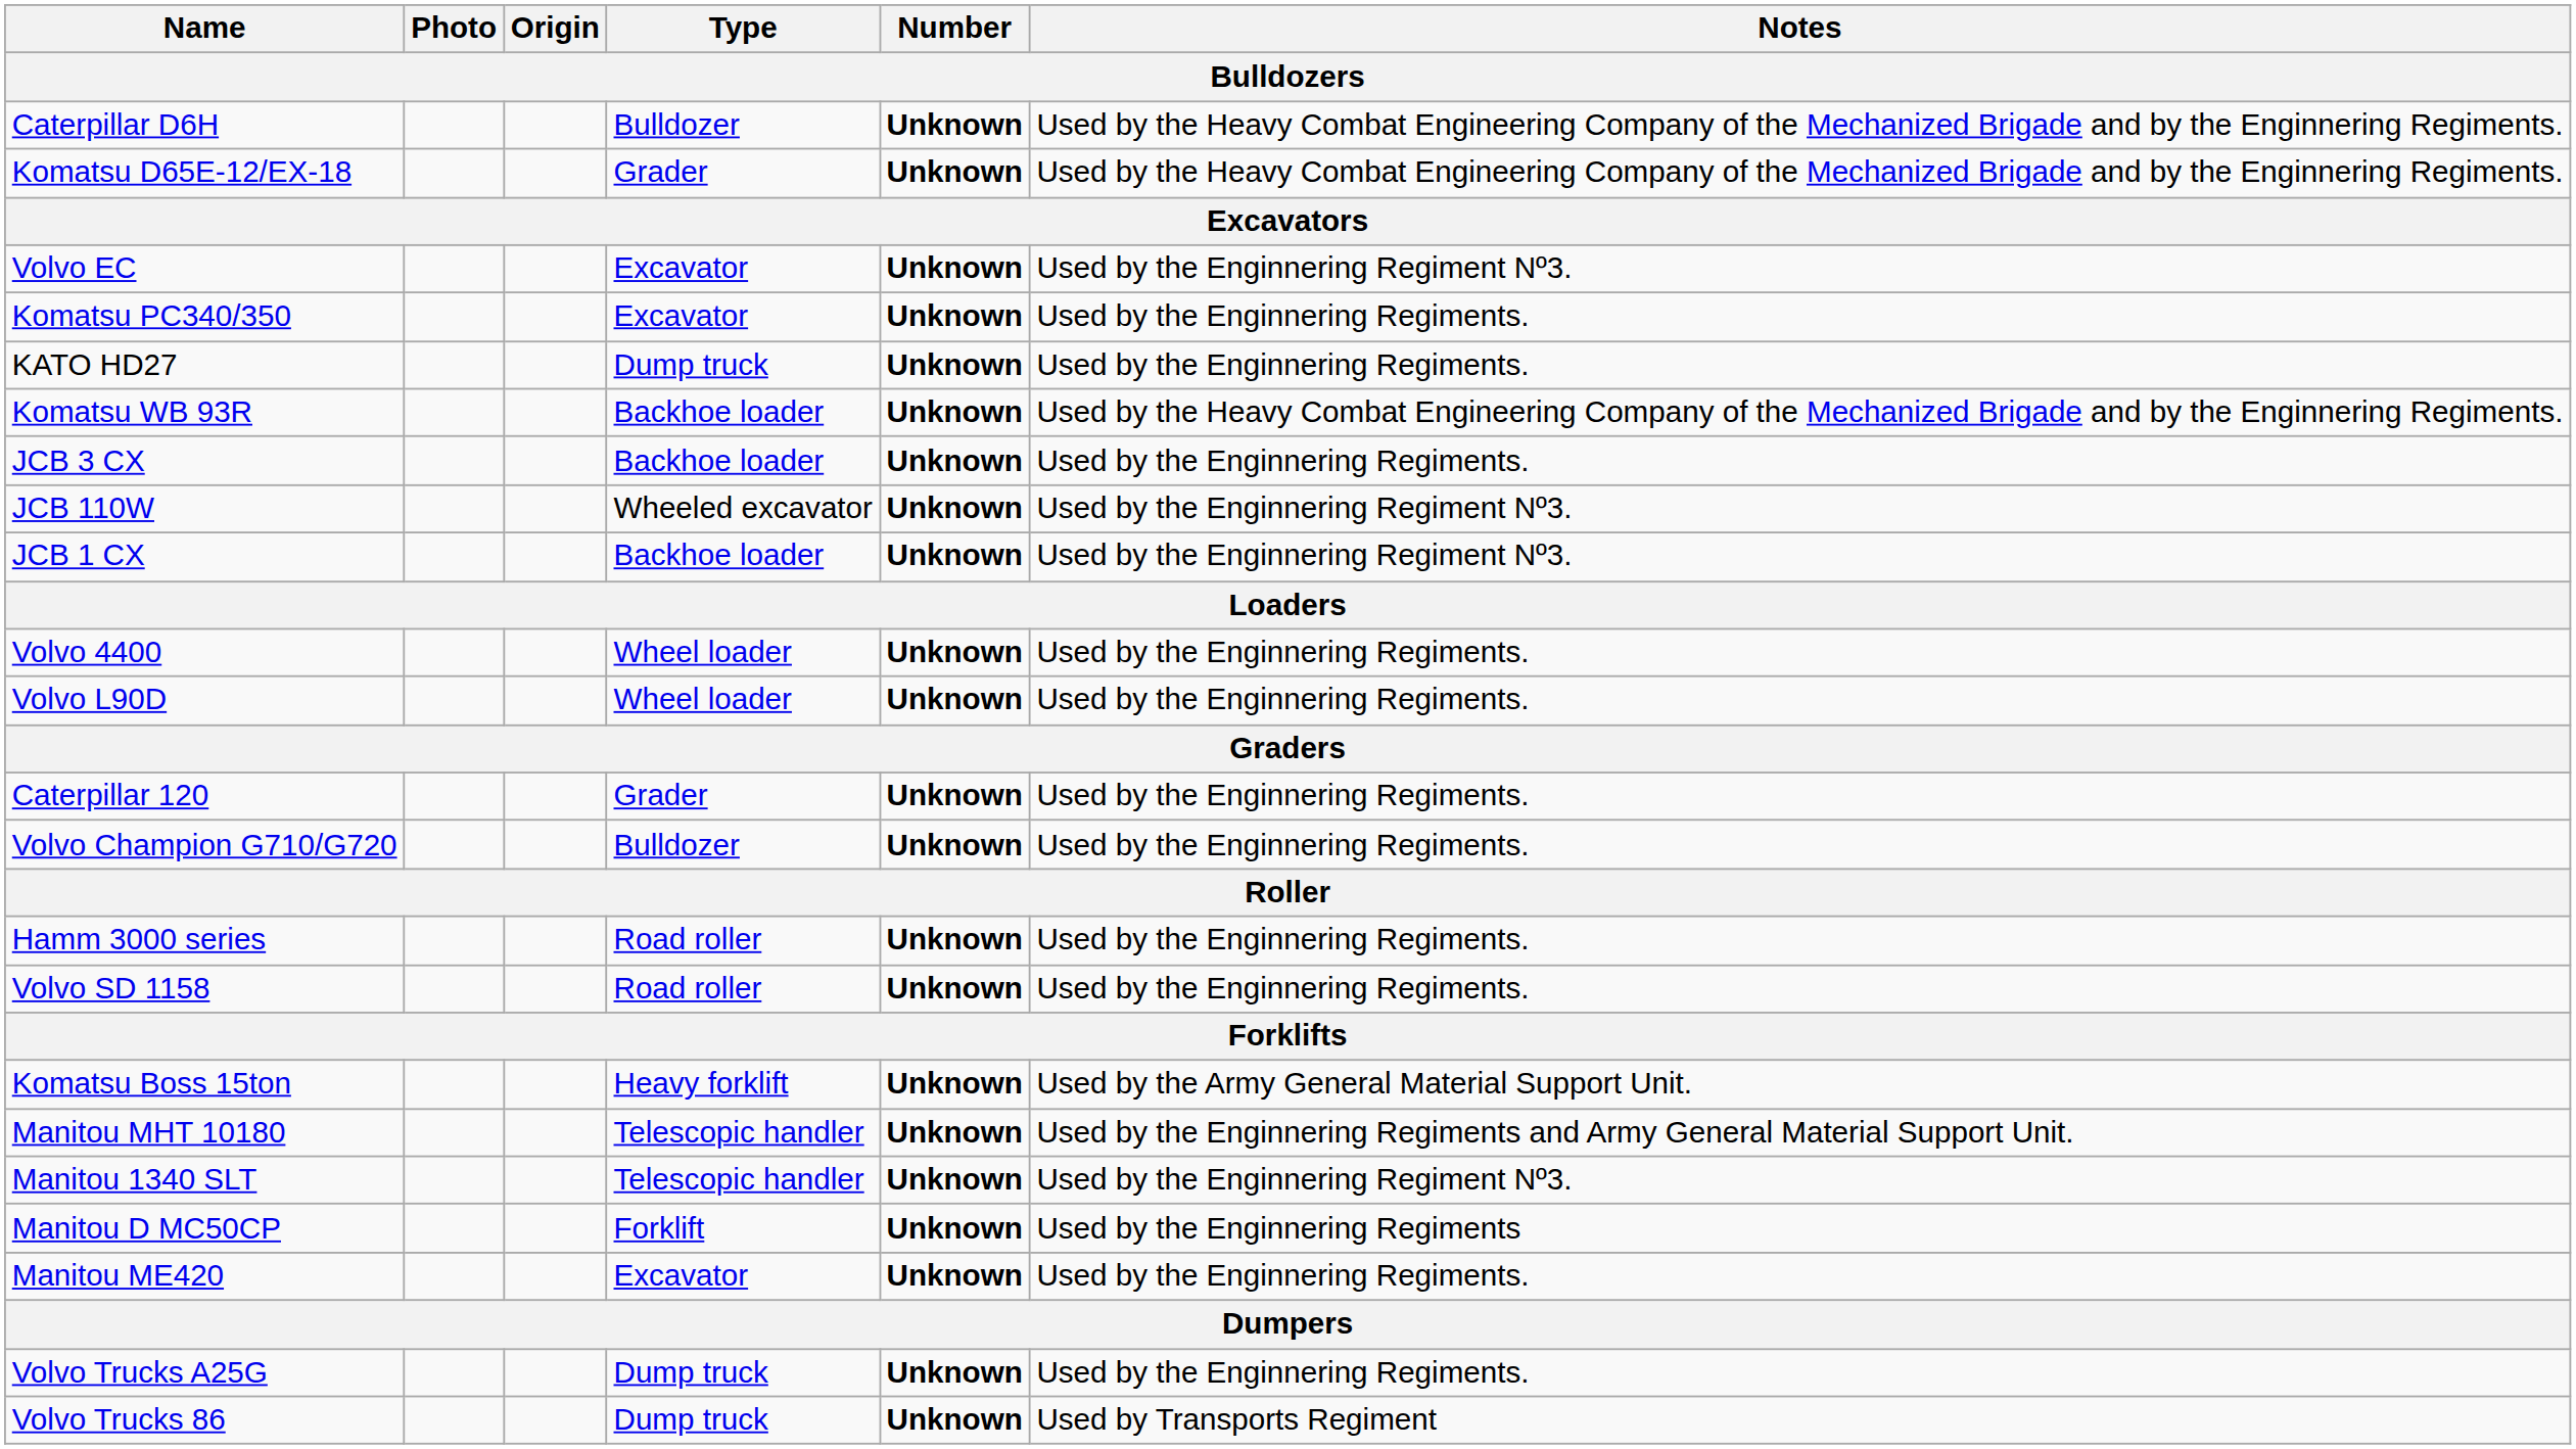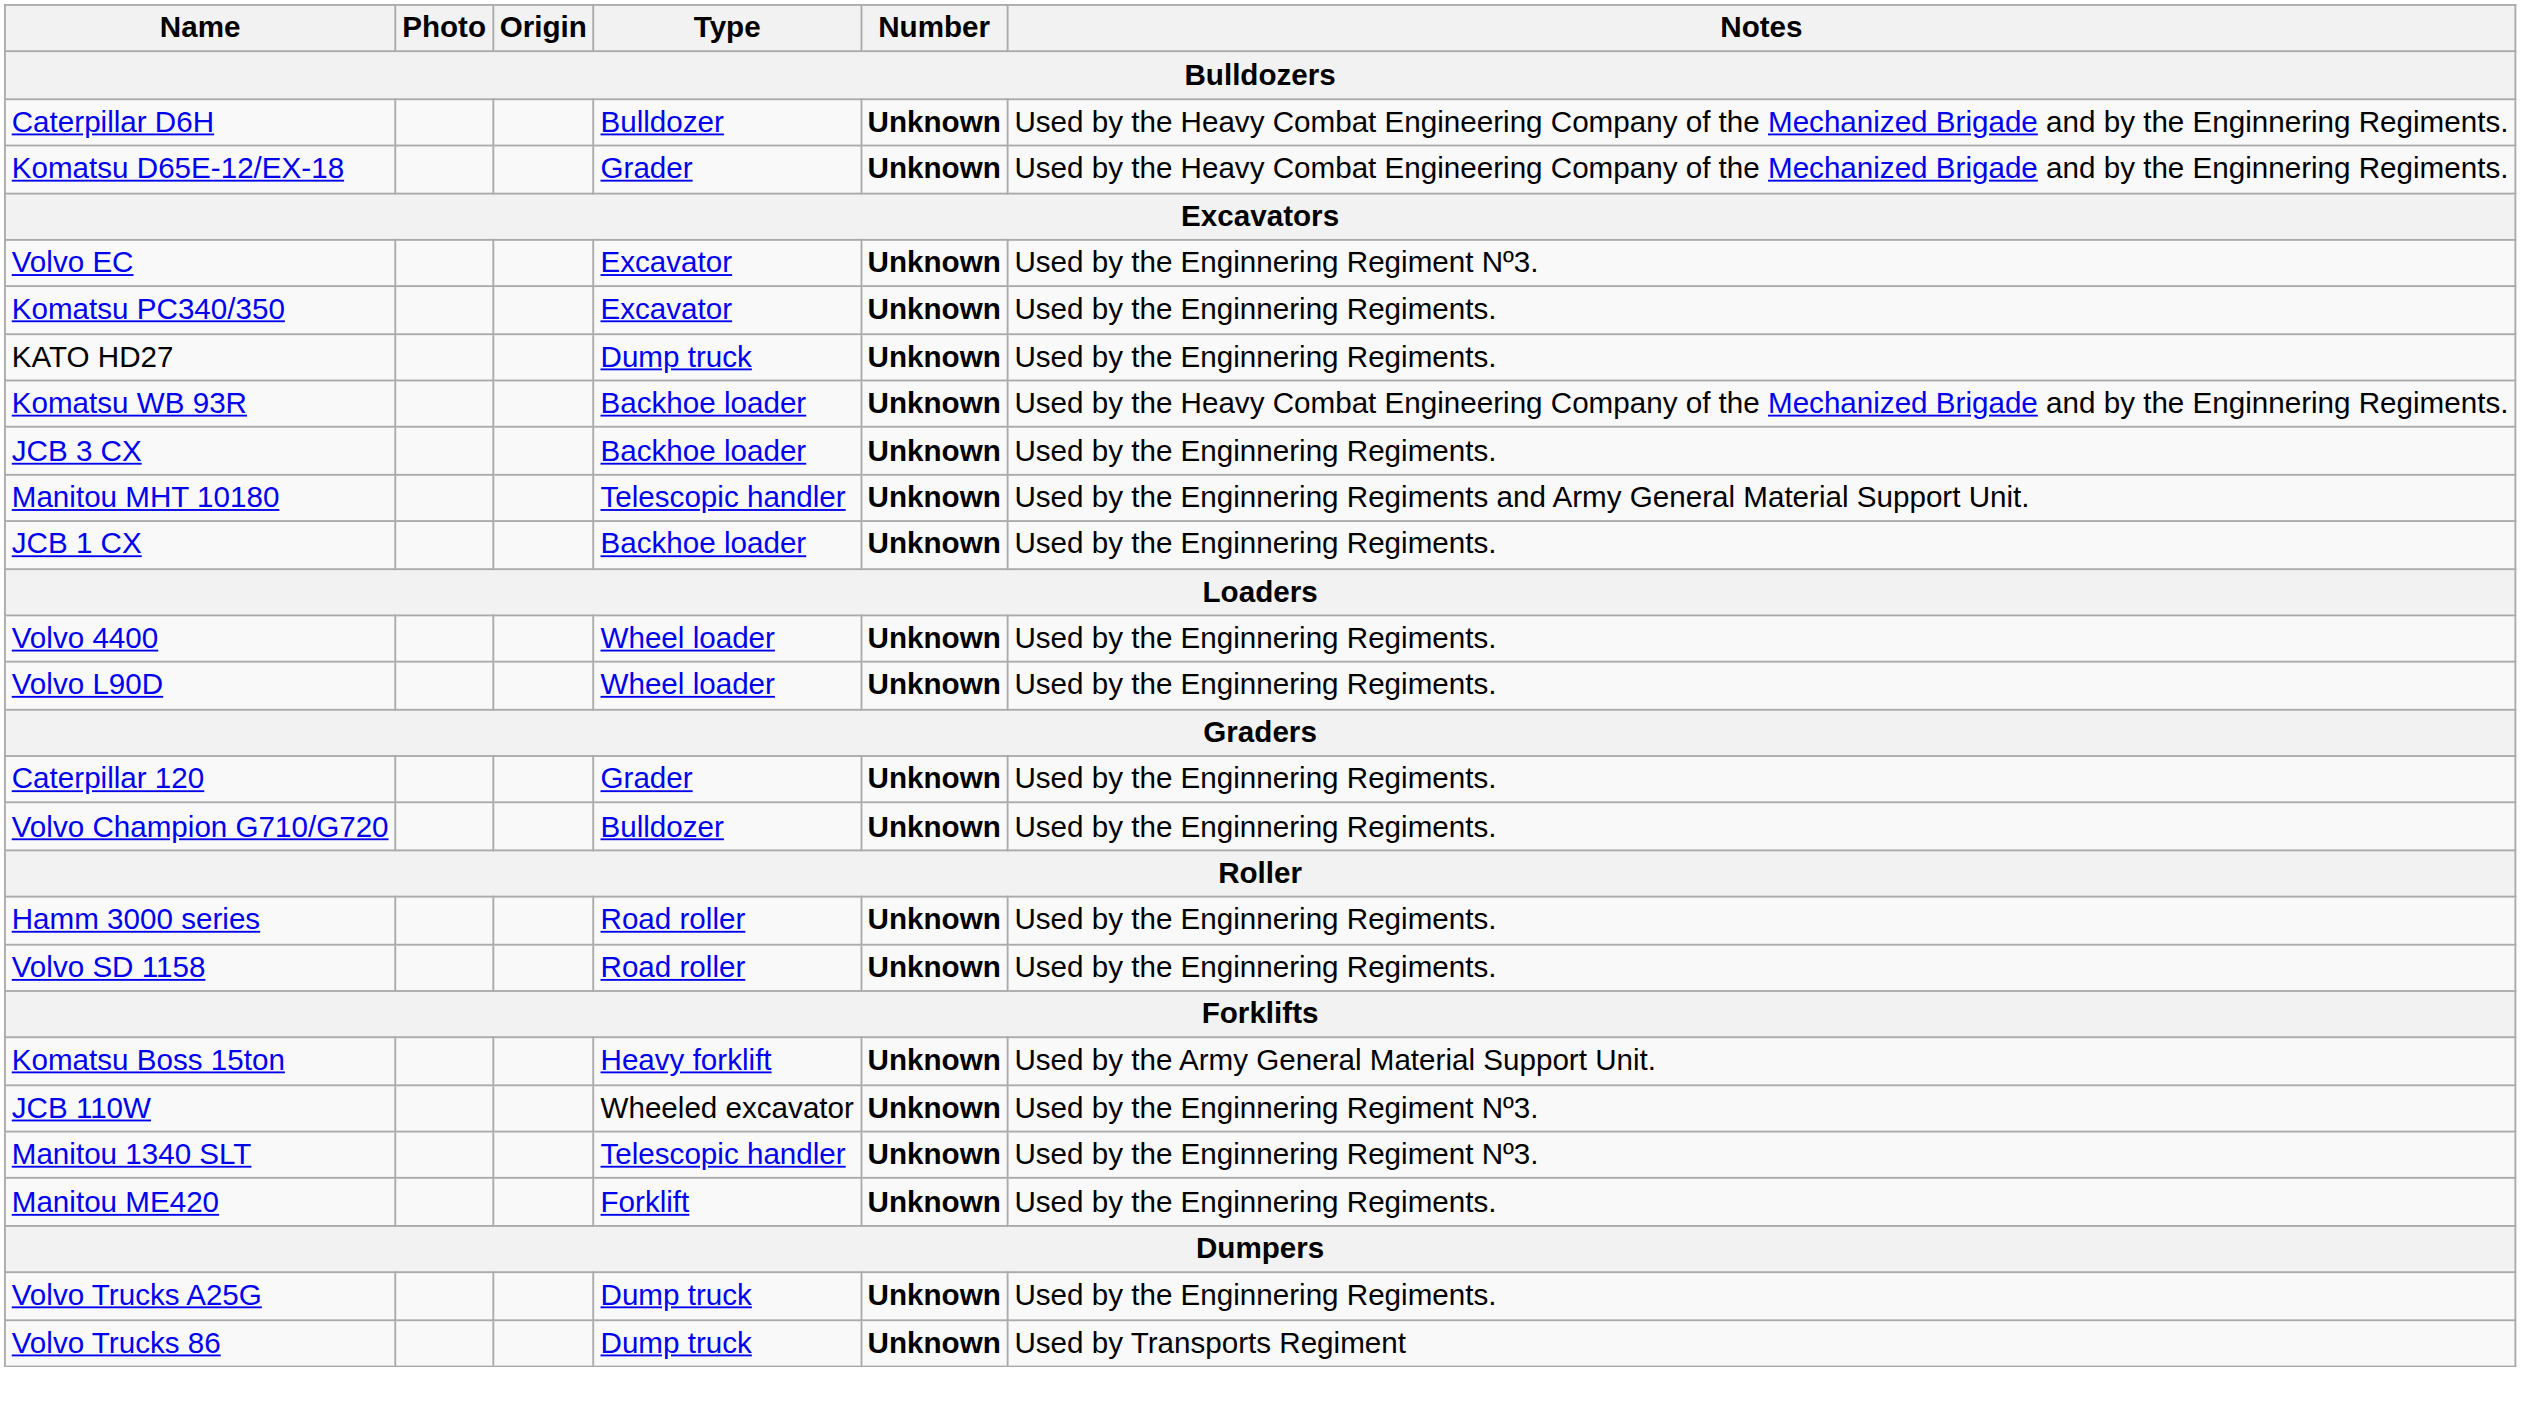 <table class="wikitable">
 <tr>
 <th>Name</th>
 <th>Photo</th>
 <th>Origin</th>
 <th>Type</th>
 <th>Number</th>
 <th>Notes</th>
 </tr>
 <tr>
 <th colspan="6">Bulldozers</th>
 </tr>
 <tr>
 <td><a href='#'>Caterpillar D6H</a></td>
 <td></td>
 <td></td>
 <td><a href='#'>Bulldozer</a></td>
 <td><strong>Unknown</strong></td>
 <td>Used by the Heavy Combat Engineering Company of the <a href='#'>Mechanized Brigade</a> and by the Enginnering Regiments.</td>
 </tr>
 <tr>
 <td><a href='#'>Komatsu D65E-12/EX-18</a></td>
 <td></td>
 <td></td>
 <td><a href='#'>Grader</a></td>
 <td><strong>Unknown</strong></td>
 <td>Used by the Heavy Combat Engineering Company of the <a href='#'>Mechanized Brigade</a> and by the Enginnering Regiments.</td>
 </tr>
 <tr>
 <th colspan="6">Excavators</th>
 </tr>
 <tr>
 <td><a href='#'>Volvo EC</a></td>
 <td></td>
 <td></td>
 <td><a href='#'>Excavator</a></td>
 <td><strong>Unknown</strong></td>
 <td>Used by the Enginnering Regiment Nº3.</td>
 </tr>
 <tr>
 <td><a href='#'>Komatsu PC340/350</a></td>
 <td></td>
 <td></td>
 <td><a href='#'>Excavator</a></td>
 <td><strong>Unknown</strong></td>
 <td>Used by the Enginnering Regiments.</td>
 </tr>
 <tr>
 <td>KATO HD27</td>
 <td></td>
 <td></td>
 <td><a href='#'>Dump truck</a></td>
 <td><strong>Unknown</strong></td>
 <td>Used by the Enginnering Regiments.</td>
 </tr>
 <tr>
 <td><a href='#'>Komatsu WB 93R</a></td>
 <td></td>
 <td></td>
 <td><a href='#'>Backhoe loader</a></td>
 <td><strong>Unknown</strong></td>
 <td>Used by the Heavy Combat Engineering Company of the <a href='#'>Mechanized Brigade</a> and by the Enginnering Regiments.</td>
 </tr>
 <tr>
 <td><a href='#'>JCB 3 CX</a></td>
 <td></td>
 <td></td>
 <td><a href='#'>Backhoe loader</a></td>
 <td><strong>Unknown</strong></td>
 <td>Used by the Enginnering Regiments.</td>
 </tr>
 <tr>
-<td><a href='#'>JCB 110W</a></td>
+<td><a href='#'>Manitou MHT 10180</a></td>
 <td></td>
 <td></td>
-<td>Wheeled excavator</td>
+<td><a href='#'>Telescopic handler</a></td>
 <td><strong>Unknown</strong></td>
-<td>Used by the Enginnering Regiment Nº3.</td>
+<td>Used by the Enginnering Regiments and Army General Material Support Unit.</td>
 </tr>
 <tr>
 <td><a href='#'>JCB 1 CX</a></td>
 <td></td>
 <td></td>
 <td><a href='#'>Backhoe loader</a></td>
 <td><strong>Unknown</strong></td>
-<td>Used by the Enginnering Regiment Nº3.</td>
+<td>Used by the Enginnering Regiments.</td>
 </tr>
 <tr>
 <th colspan="6">Loaders</th>
 </tr>
 <tr>
 <td><a href='#'>Volvo 4400</a></td>
 <td></td>
 <td></td>
 <td><a href='#'>Wheel loader</a></td>
 <td><strong>Unknown</strong></td>
 <td>Used by the Enginnering Regiments.</td>
 </tr>
 <tr>
 <td><a href='#'>Volvo L90D</a></td>
 <td></td>
 <td></td>
 <td><a href='#'>Wheel loader</a></td>
 <td><strong>Unknown</strong></td>
 <td>Used by the Enginnering Regiments.</td>
 </tr>
 <tr>
 <th colspan="6">Graders</th>
 </tr>
 <tr>
 <td><a href='#'>Caterpillar 120</a></td>
 <td></td>
 <td></td>
 <td><a href='#'>Grader</a></td>
 <td><strong>Unknown</strong></td>
 <td>Used by the Enginnering Regiments.</td>
 </tr>
 <tr>
 <td><a href='#'>Volvo Champion G710/G720</a></td>
 <td></td>
 <td></td>
 <td><a href='#'>Bulldozer</a></td>
 <td><strong>Unknown</strong></td>
 <td>Used by the Enginnering Regiments.</td>
 </tr>
 <tr>
 <th colspan="6">Roller</th>
 </tr>
 <tr>
 <td><a href='#'>Hamm 3000 series</a></td>
 <td></td>
 <td></td>
 <td><a href='#'>Road roller</a></td>
 <td><strong>Unknown</strong></td>
 <td>Used by the Enginnering Regiments.</td>
 </tr>
 <tr>
 <td><a href='#'>Volvo SD 1158</a></td>
 <td></td>
 <td></td>
 <td><a href='#'>Road roller</a></td>
 <td><strong>Unknown</strong></td>
 <td>Used by the Enginnering Regiments.</td>
 </tr>
 <tr>
 <th colspan="6">Forklifts</th>
 </tr>
 <tr>
 <td><a href='#'>Komatsu Boss 15ton</a></td>
 <td></td>
 <td></td>
 <td><a href='#'>Heavy forklift</a></td>
 <td><strong>Unknown</strong></td>
 <td>Used by the Army General Material Support Unit.</td>
 </tr>
 <tr>
-<td><a href='#'>Manitou MHT 10180</a></td>
+<td><a href='#'>JCB 110W</a></td>
 <td></td>
 <td></td>
-<td><a href='#'>Telescopic handler</a></td>
+<td>Wheeled excavator</td>
 <td><strong>Unknown</strong></td>
-<td>Used by the Enginnering Regiments and Army General Material Support Unit.</td>
+<td>Used by the Enginnering Regiment Nº3.</td>
 </tr>
 <tr>
 <td><a href='#'>Manitou 1340 SLT</a></td>
 <td></td>
 <td></td>
 <td><a href='#'>Telescopic handler</a></td>
 <td><strong>Unknown</strong></td>
 <td>Used by the Enginnering Regiment Nº3.</td>
 </tr>
 <tr>
-<td><a href='#'>Manitou D MC50CP</a></td>
+<td><a href='#'>Manitou ME420</a></td>
 <td></td>
 <td></td>
 <td><a href='#'>Forklift</a></td>
-<td><strong>Unknown</strong></td>
-<td>Used by the Enginnering Regiments</td>
-</tr>
-<tr>
-<td><a href='#'>Manitou ME420</a></td>
-<td></td>
-<td></td>
-<td><a href='#'>Excavator</a></td>
 <td><strong>Unknown</strong></td>
 <td>Used by the Enginnering Regiments.</td>
 </tr>
 <tr>
 <th colspan="6">Dumpers</th>
 </tr>
 <tr>
 <td><a href='#'>Volvo Trucks A25G</a></td>
 <td></td>
 <td></td>
 <td><a href='#'>Dump truck</a></td>
 <td><strong>Unknown</strong></td>
 <td>Used by the Enginnering Regiments.</td>
 </tr>
 <tr>
 <td><a href='#'>Volvo Trucks 86</a></td>
 <td></td>
 <td></td>
 <td><a href='#'>Dump truck</a></td>
 <td><strong>Unknown</strong></td>
 <td>Used by Transports Regiment</td>
 </tr>
 </table>
